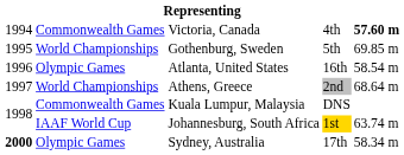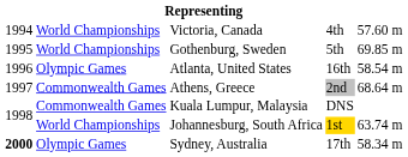 <table>
 <tr>
 <th colspan="5">Representing </th>
 </tr>
 <tr>
 <td>1994</td>
-<td><a href='#'>Commonwealth Games</a></td>
+<td><a href='#'>World Championships</a></td>
 <td>Victoria, Canada</td>
 <td>4th</td>
-<td><strong>57.60 m</strong></td>
+<td>57.60 m</td>
 </tr>
 <tr>
 <td>1995</td>
 <td><a href='#'>World Championships</a></td>
 <td>Gothenburg, Sweden</td>
 <td>5th</td>
 <td>69.85 m</td>
 </tr>
 <tr>
 <td>1996</td>
 <td><a href='#'>Olympic Games</a></td>
 <td>Atlanta, United States</td>
 <td>16th</td>
 <td>58.54 m</td>
 </tr>
 <tr>
 <td>1997</td>
-<td><a href='#'>World Championships</a></td>
+<td><a href='#'>Commonwealth Games</a></td>
 <td>Athens, Greece</td>
 <td bgcolor="silver">2nd</td>
 <td>68.64 m</td>
 </tr>
 <tr>
 <td rowspan=2>1998</td>
 <td><a href='#'>Commonwealth Games</a></td>
 <td>Kuala Lumpur, Malaysia</td>
 <td>DNS</td>
 <td></td>
 </tr>
 <tr>
-<td><a href='#'>IAAF World Cup</a></td>
+<td><a href='#'>World Championships</a></td>
 <td>Johannesburg, South Africa</td>
 <td bgcolor="gold">1st</td>
 <td>63.74 m</td>
 </tr>
 <tr>
 <td><strong>2000</strong></td>
 <td><a href='#'>Olympic Games</a></td>
 <td>Sydney, Australia</td>
 <td>17th</td>
 <td>58.34 m</td>
 </tr>
 </table>
